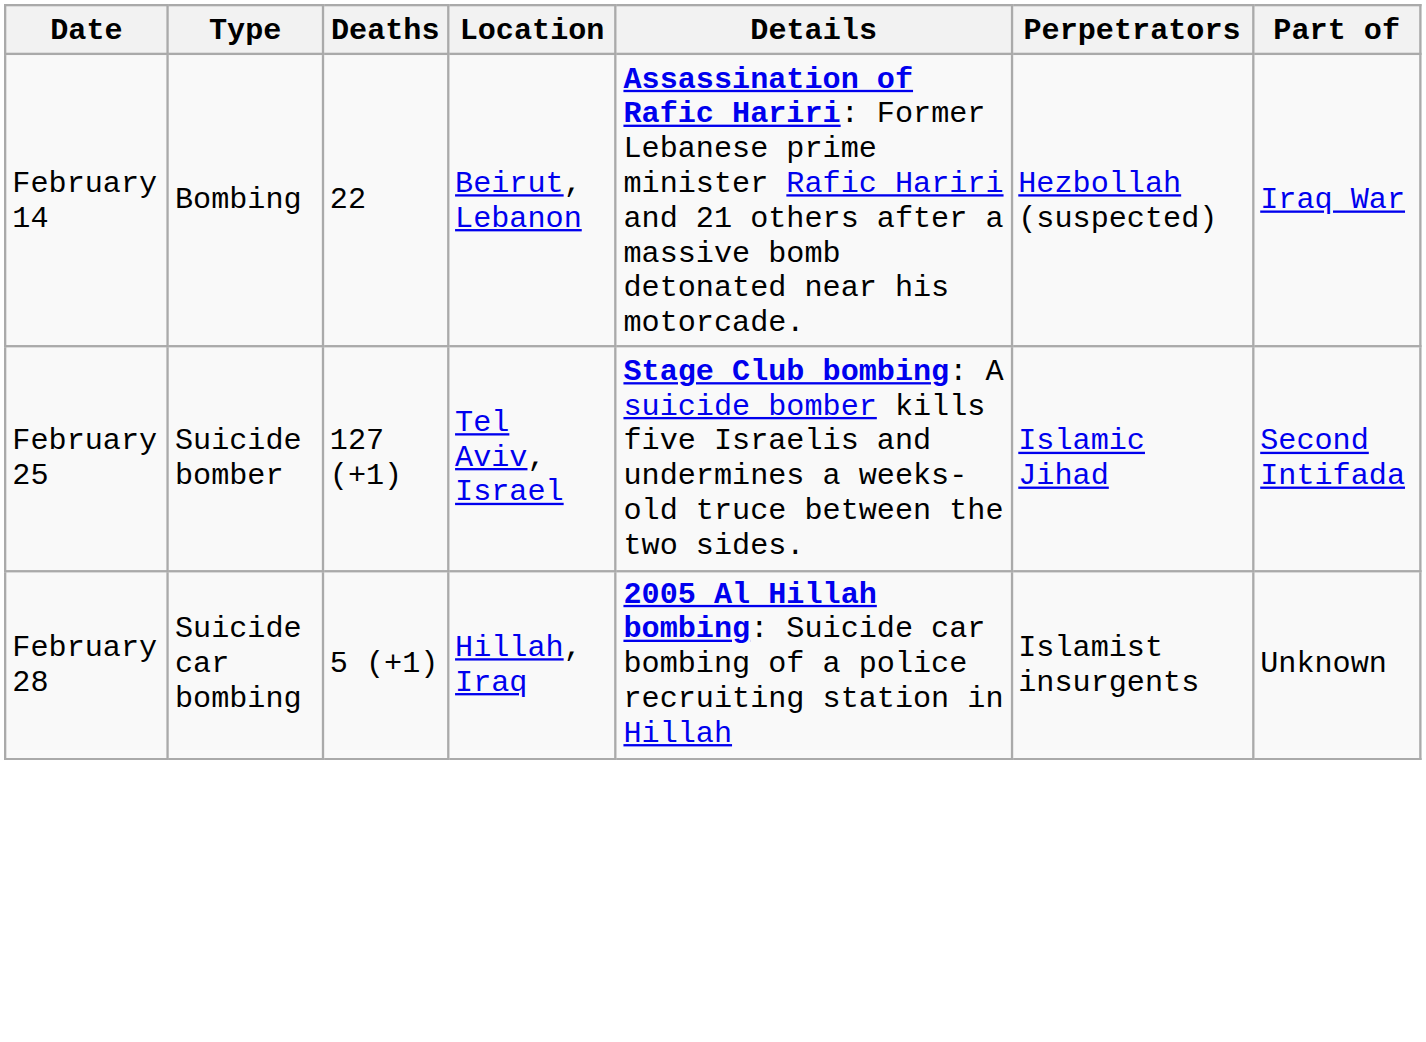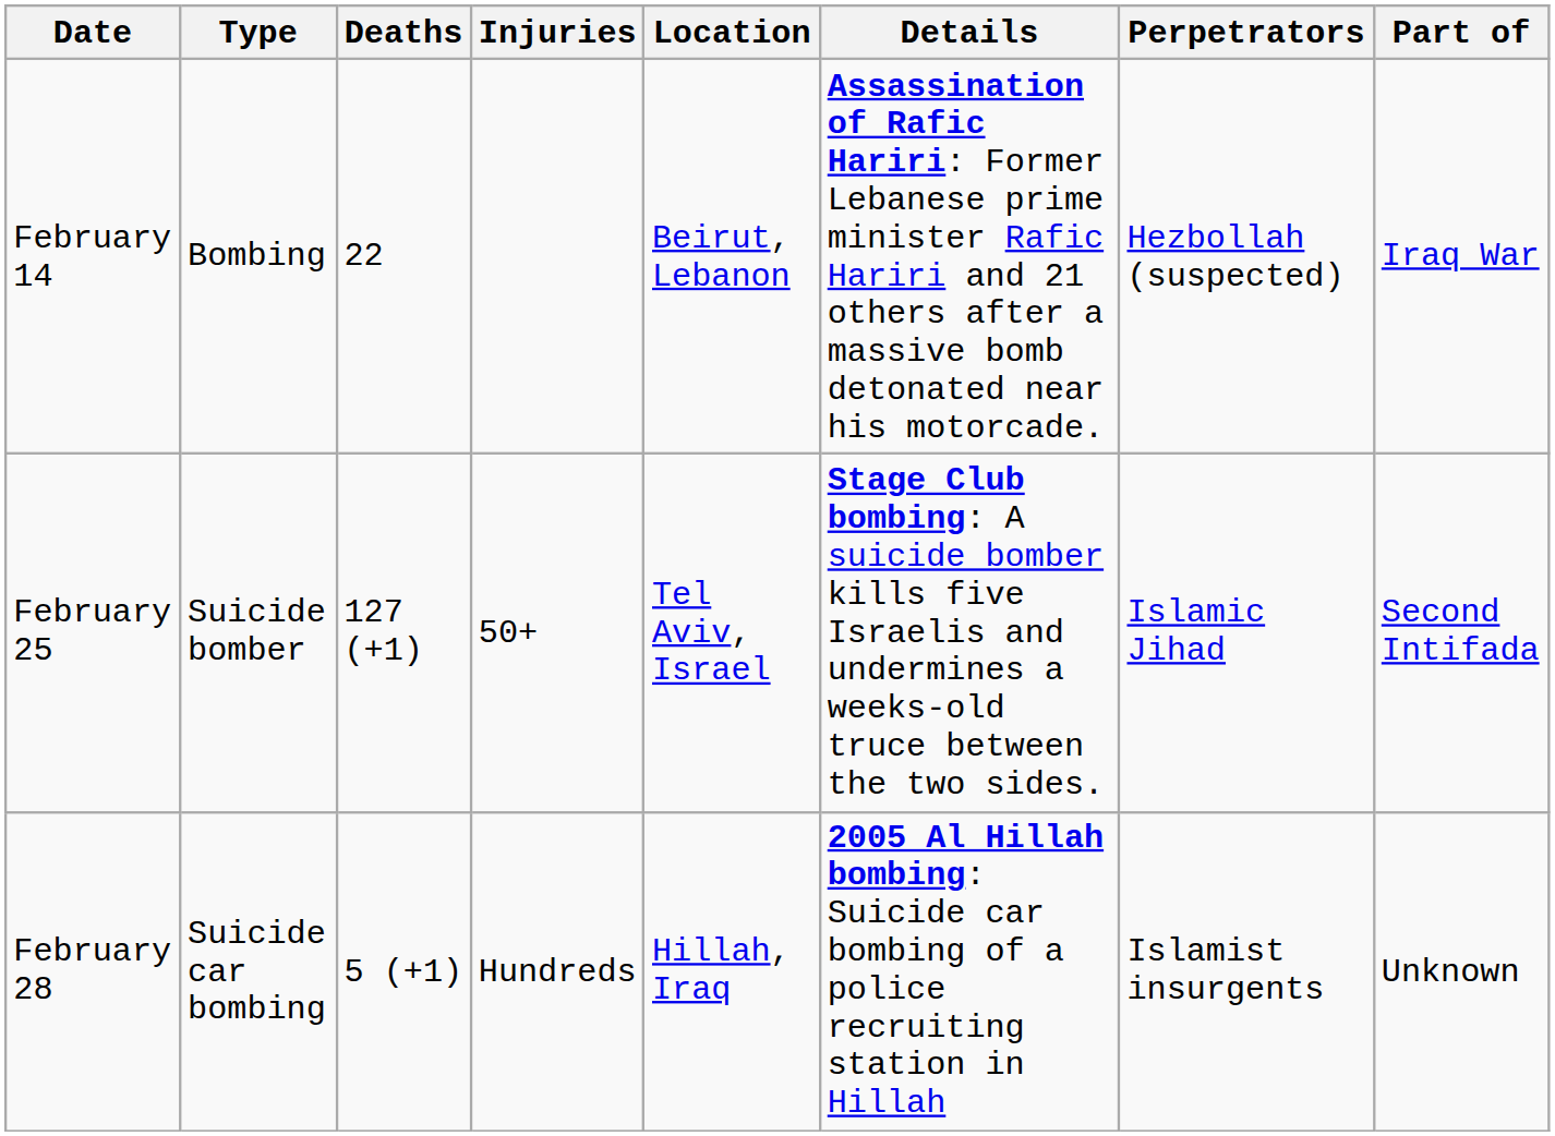 <table class="wikitable sortable" id="terrorIncidents2005Feb">
 <tr>
 <th>Date</th>
 <th>Type</th>
 <th>Deaths</th>
+<th>Injuries</th>
 <th>Location</th>
 <th>Details</th>
 <th>Perpetrators</th>
 <th>Part of</th>
 </tr>
 <tr>
 <td>February  14</td>
 <td>Bombing</td>
 <td>22</td>
+<td></td>
 <td><a href='#'>Beirut</a>, <a href='#'>Lebanon</a></td>
 <td><strong><a href='#'>Assassination of Rafic Hariri</a></strong>: Former Lebanese prime minister <a href='#'>Rafic Hariri</a> and 21 others after a massive bomb detonated near his motorcade.</td>
 <td><a href='#'>Hezbollah</a> (suspected)</td>
 <td><a href='#'>Iraq War</a></td>
 </tr>
 <tr>
 <td>February 25</td>
 <td>Suicide bomber</td>
 <td>127 (+1)</td>
+<td>50+</td>
 <td><a href='#'>Tel Aviv</a>, <a href='#'>Israel</a></td>
 <td><strong><a href='#'>Stage Club bombing</a></strong>: A <a href='#'>suicide bomber</a> kills five Israelis and undermines a weeks-old truce between the two sides.</td>
 <td><a href='#'>Islamic Jihad</a></td>
 <td><a href='#'>Second Intifada</a></td>
 </tr>
 <tr>
 <td>February 28</td>
 <td>Suicide car bombing</td>
 <td>5 (+1)</td>
+<td>Hundreds</td>
 <td><a href='#'>Hillah</a>, <a href='#'>Iraq</a></td>
 <td><strong><a href='#'>2005 Al Hillah bombing</a></strong>: Suicide car bombing of a police recruiting station in <a href='#'>Hillah</a></td>
 <td>Islamist insurgents</td>
 <td>Unknown</td>
 </tr>
 </table>
